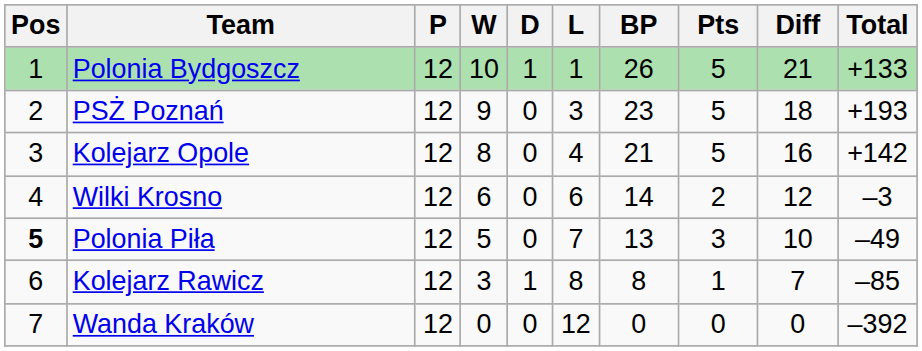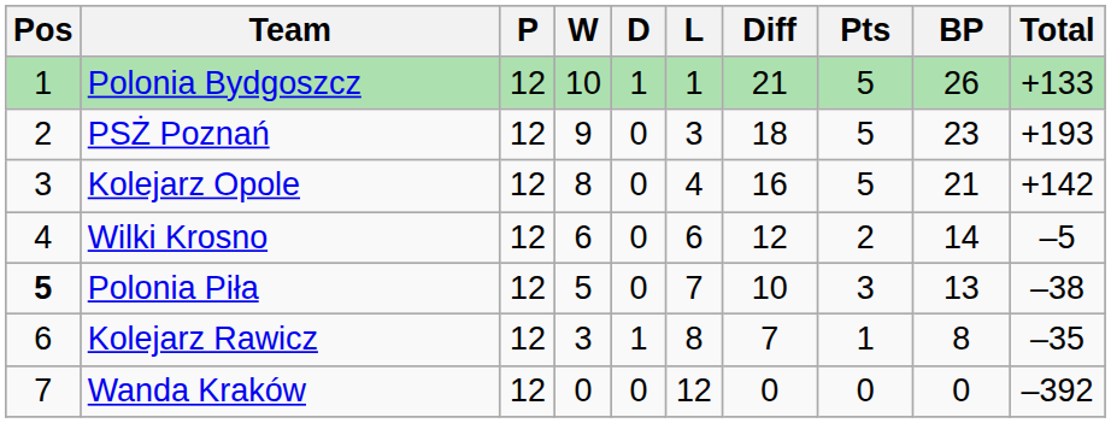 <table class="wikitable" style="font-size: 100%">
 <tr>
 <th width=20>Pos</th>
 <th width=200>Team</th>
 <th width=20>P</th>
 <th width=20>W</th>
 <th width=20>D</th>
 <th width=20>L</th>
+<th width=40>Diff</th>
+<th width=40>Pts</th>
 <th width=40>BP</th>
-<th width=40>Pts</th>
-<th width=40>Diff</th>
 <th width=40>Total</th>
 </tr>
 <tr align=center style="background:#ACE1AF;">
 <td>1</td>
 <td align="left"><a href='#'>Polonia Bydgoszcz</a></td>
 <td>12</td>
 <td>10</td>
 <td>1</td>
 <td>1</td>
+<td>21</td>
+<td>5</td>
 <td>26</td>
-<td>5</td>
-<td>21</td>
 <td>+133</td>
 </tr>
 <tr align=center>
 <td>2</td>
 <td align="left"><a href='#'>PSŻ Poznań</a></td>
 <td>12</td>
 <td>9</td>
 <td>0</td>
 <td>3</td>
+<td>18</td>
+<td>5</td>
 <td>23</td>
-<td>5</td>
-<td>18</td>
 <td>+193</td>
 </tr>
 <tr align=center>
 <td>3</td>
 <td align="left"><a href='#'>Kolejarz Opole</a></td>
 <td>12</td>
 <td>8</td>
 <td>0</td>
 <td>4</td>
+<td>16</td>
+<td>5</td>
 <td>21</td>
-<td>5</td>
-<td>16</td>
 <td>+142</td>
 </tr>
 <tr align=center>
 <td>4</td>
 <td align="left"><a href='#'>Wilki Krosno</a></td>
 <td>12</td>
 <td>6</td>
 <td>0</td>
 <td>6</td>
+<td>12</td>
+<td>2</td>
 <td>14</td>
-<td>2</td>
-<td>12</td>
-<td>–3</td>
+<td>–5</td>
 </tr>
 <tr align=center>
 <td><strong>5</strong></td>
 <td align="left"><a href='#'>Polonia Piła</a></td>
 <td>12</td>
 <td>5</td>
 <td>0</td>
 <td>7</td>
+<td>10</td>
+<td>3</td>
 <td>13</td>
-<td>3</td>
-<td>10</td>
-<td>–49</td>
+<td>–38</td>
 </tr>
 <tr align=center>
 <td>6</td>
 <td align="left"><a href='#'>Kolejarz Rawicz</a></td>
 <td>12</td>
 <td>3</td>
 <td>1</td>
 <td>8</td>
+<td>7</td>
+<td>1</td>
 <td>8</td>
-<td>1</td>
-<td>7</td>
-<td>–85</td>
+<td>–35</td>
 </tr>
 <tr align=center>
 <td>7</td>
 <td align="left"><a href='#'>Wanda Kraków</a></td>
 <td>12</td>
 <td>0</td>
 <td>0</td>
 <td>12</td>
 <td>0</td>
 <td>0</td>
 <td>0</td>
 <td>–392</td>
 </tr>
 </table>
